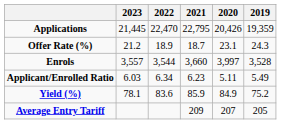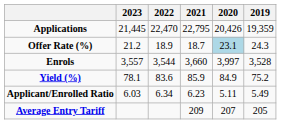 <table class="wikitable floatright" style="font-size:85%; text-align:center;">
 <tr>
 <th></th>
 <th>2023</th>
 <th>2022</th>
 <th>2021</th>
 <th>2020</th>
 <th>2019</th>
 </tr>
 <tr>
 <td><strong>Applications</strong></td>
 <td>21,445</td>
 <td>22,470</td>
 <td>22,795</td>
 <td>20,426</td>
 <td>19,359</td>
 </tr>
 <tr>
 <td><strong>Offer Rate (%)</strong></td>
 <td>21.2</td>
 <td>18.9</td>
 <td>18.7</td>
-<td>23.1</td>
+<td style="background: lightblue;">23.1</td>
 <td>24.3</td>
 </tr>
 <tr>
 <td><strong>Enrols</strong></td>
 <td>3,557</td>
 <td>3,544</td>
 <td>3,660</td>
 <td>3,997</td>
 <td>3,528</td>
 </tr>
 <tr>
+<td><a href='#'><strong>Yield (%)</strong></a></td>
+<td>78.1</td>
+<td>83.6</td>
+<td>85.9</td>
+<td>84.9</td>
+<td>75.2</td>
+</tr>
+<tr>
 <td><strong>Applicant/Enrolled Ratio</strong></td>
 <td>6.03</td>
 <td>6.34</td>
 <td>6.23</td>
 <td>5.11</td>
 <td>5.49</td>
-</tr>
-<tr>
-<td><a href='#'><strong>Yield (%)</strong></a></td>
-<td>78.1</td>
-<td>83.6</td>
-<td>85.9</td>
-<td>84.9</td>
-<td>75.2</td>
 </tr>
 <tr>
 <td><strong><a href='#'>Average Entry Tariff</a></strong></td>
 <td></td>
 <td></td>
 <td>209</td>
 <td>207</td>
 <td>205</td>
 </tr>
 </table>
